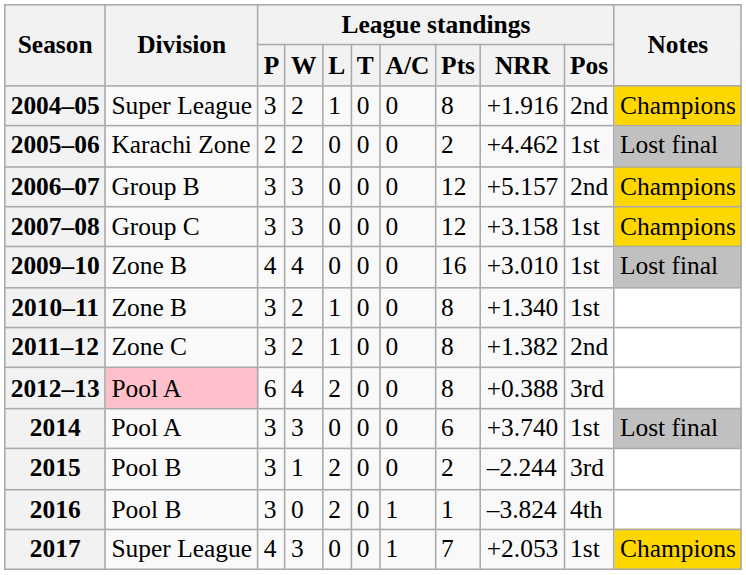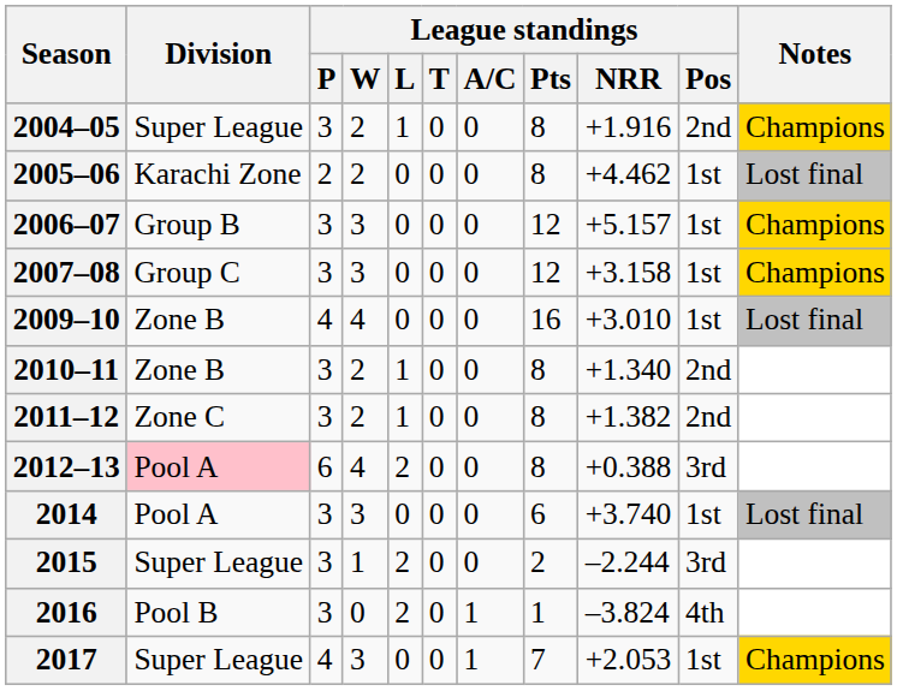 <table class="wikitable sortable">
 <tr>
 <th scope="col" rowspan="2">Season</th>
 <th scope="col" rowspan="2">Division</th>
 <th scope="col" colspan="8">League standings</th>
 <th scope="col" rowspan="2">Notes</th>
 </tr>
 <tr>
 <th scope="col">P</th>
 <th scope="col">W</th>
 <th scope="col">L</th>
 <th scope="col">T</th>
 <th scope="col">A/C</th>
 <th scope="col">Pts</th>
 <th scope="col">NRR</th>
 <th scope="col">Pos</th>
 </tr>
 <tr>
 <th scope="row">2004–05</th>
 <td>Super League</td>
 <td>3</td>
 <td>2</td>
 <td>1</td>
 <td>0</td>
 <td>0</td>
 <td>8</td>
 <td>+1.916</td>
 <td>2nd</td>
 <td style="background: gold;">Champions</td>
 </tr>
 <tr>
 <th scope="row">2005–06</th>
 <td>Karachi Zone</td>
 <td>2</td>
 <td>2</td>
 <td>0</td>
 <td>0</td>
 <td>0</td>
-<td>2</td>
+<td>8</td>
 <td>+4.462</td>
 <td>1st</td>
 <td style="background: silver;">Lost final</td>
 </tr>
 <tr>
 <th scope="row">2006–07</th>
 <td>Group B</td>
 <td>3</td>
 <td>3</td>
 <td>0</td>
 <td>0</td>
 <td>0</td>
 <td>12</td>
 <td>+5.157</td>
-<td>2nd</td>
+<td>1st</td>
 <td style="background: gold;">Champions</td>
 </tr>
 <tr>
 <th scope="row">2007–08</th>
 <td>Group C</td>
 <td>3</td>
 <td>3</td>
 <td>0</td>
 <td>0</td>
 <td>0</td>
 <td>12</td>
 <td>+3.158</td>
 <td>1st</td>
 <td style="background: gold;">Champions</td>
 </tr>
 <tr>
 <th scope="row">2009–10</th>
 <td>Zone B</td>
 <td>4</td>
 <td>4</td>
 <td>0</td>
 <td>0</td>
 <td>0</td>
 <td>16</td>
 <td>+3.010</td>
 <td>1st</td>
 <td style="background: silver;">Lost final</td>
 </tr>
 <tr>
 <th scope="row">2010–11</th>
 <td>Zone B</td>
 <td>3</td>
 <td>2</td>
 <td>1</td>
 <td>0</td>
 <td>0</td>
 <td>8</td>
 <td>+1.340</td>
-<td>1st</td>
+<td>2nd</td>
 <td style="background: white;"></td>
 </tr>
 <tr>
 <th scope="row">2011–12</th>
 <td>Zone C</td>
 <td>3</td>
 <td>2</td>
 <td>1</td>
 <td>0</td>
 <td>0</td>
 <td>8</td>
 <td>+1.382</td>
 <td>2nd</td>
 <td style="background: white;"></td>
 </tr>
 <tr>
 <th scope="row">2012–13</th>
 <td style="background: pink;">Pool A</td>
 <td>6</td>
 <td>4</td>
 <td>2</td>
 <td>0</td>
 <td>0</td>
 <td>8</td>
 <td>+0.388</td>
 <td>3rd</td>
 <td style="background: white;"></td>
 </tr>
 <tr>
 <th scope="row">2014</th>
 <td>Pool A</td>
 <td>3</td>
 <td>3</td>
 <td>0</td>
 <td>0</td>
 <td>0</td>
 <td>6</td>
 <td>+3.740</td>
 <td>1st</td>
 <td style="background: silver;">Lost final</td>
 </tr>
 <tr>
 <th scope="row">2015</th>
-<td>Pool B</td>
+<td>Super League</td>
 <td>3</td>
 <td>1</td>
 <td>2</td>
 <td>0</td>
 <td>0</td>
 <td>2</td>
 <td>–2.244</td>
 <td>3rd</td>
 <td style="background: white;"></td>
 </tr>
 <tr>
 <th scope="row">2016</th>
 <td>Pool B</td>
 <td>3</td>
 <td>0</td>
 <td>2</td>
 <td>0</td>
 <td>1</td>
 <td>1</td>
 <td>–3.824</td>
 <td>4th</td>
 <td style="background: white;"></td>
 </tr>
 <tr>
 <th scope="row">2017</th>
 <td>Super League</td>
 <td>4</td>
 <td>3</td>
 <td>0</td>
 <td>0</td>
 <td>1</td>
 <td>7</td>
 <td>+2.053</td>
 <td>1st</td>
 <td style="background: gold;">Champions</td>
 </tr>
 </table>
